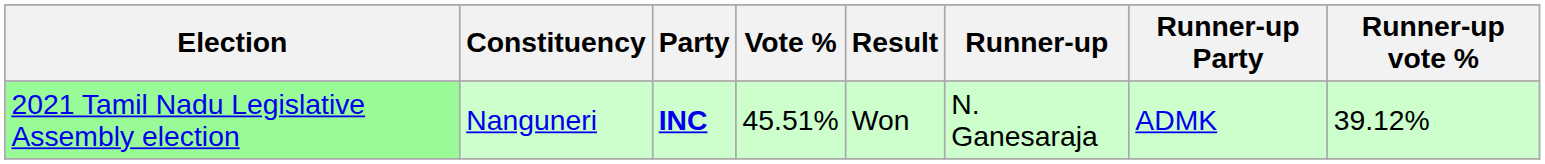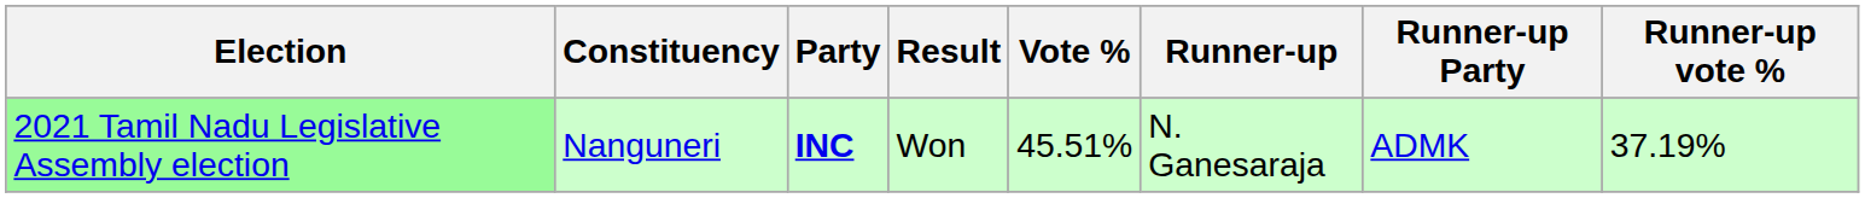 <table class="wikitable">
 <tr>
 <th>Election</th>
 <th>Constituency</th>
 <th>Party</th>
+<th>Result</th>
 <th>Vote %</th>
-<th>Result</th>
 <th>Runner-up</th>
 <th>Runner-up Party</th>
 <th>Runner-up vote %</th>
 </tr>
 <tr style="background:#cfc;">
 <td bgcolor=#98FB98><a href='#'>2021 Tamil Nadu Legislative Assembly election</a></td>
 <td><a href='#'>Nanguneri</a></td>
 <td><strong><a href='#'>INC</a></strong></td>
+<td>Won</td>
 <td>45.51%</td>
-<td>Won</td>
 <td>N. Ganesaraja</td>
 <td><a href='#'>ADMK</a></td>
-<td>39.12%</td>
+<td>37.19%</td>
 </tr>
 </table>
